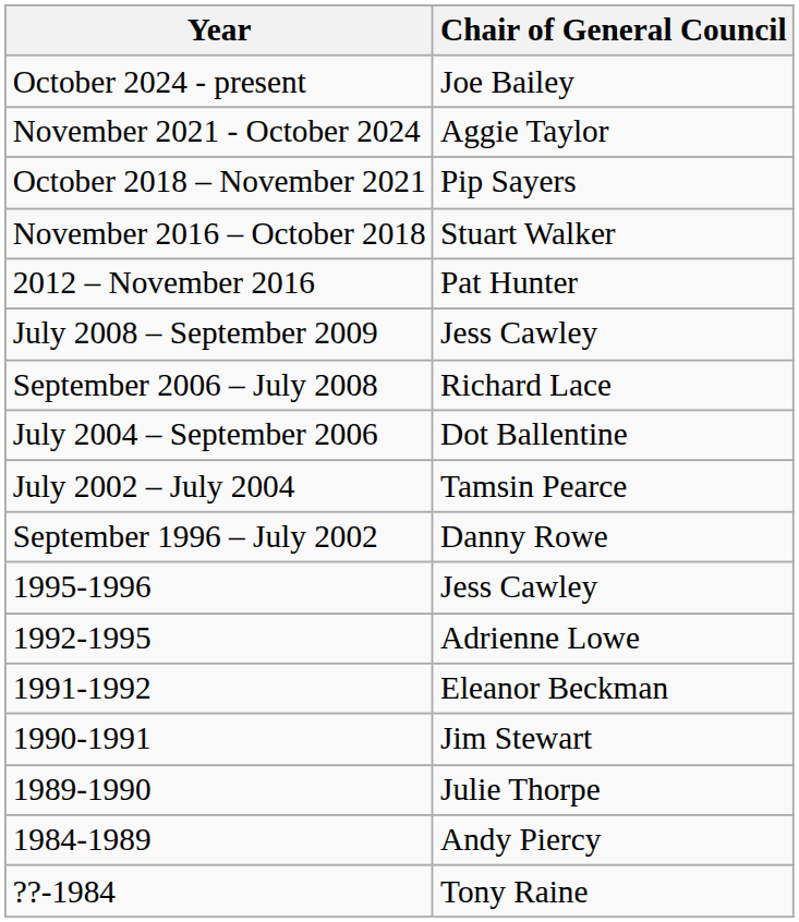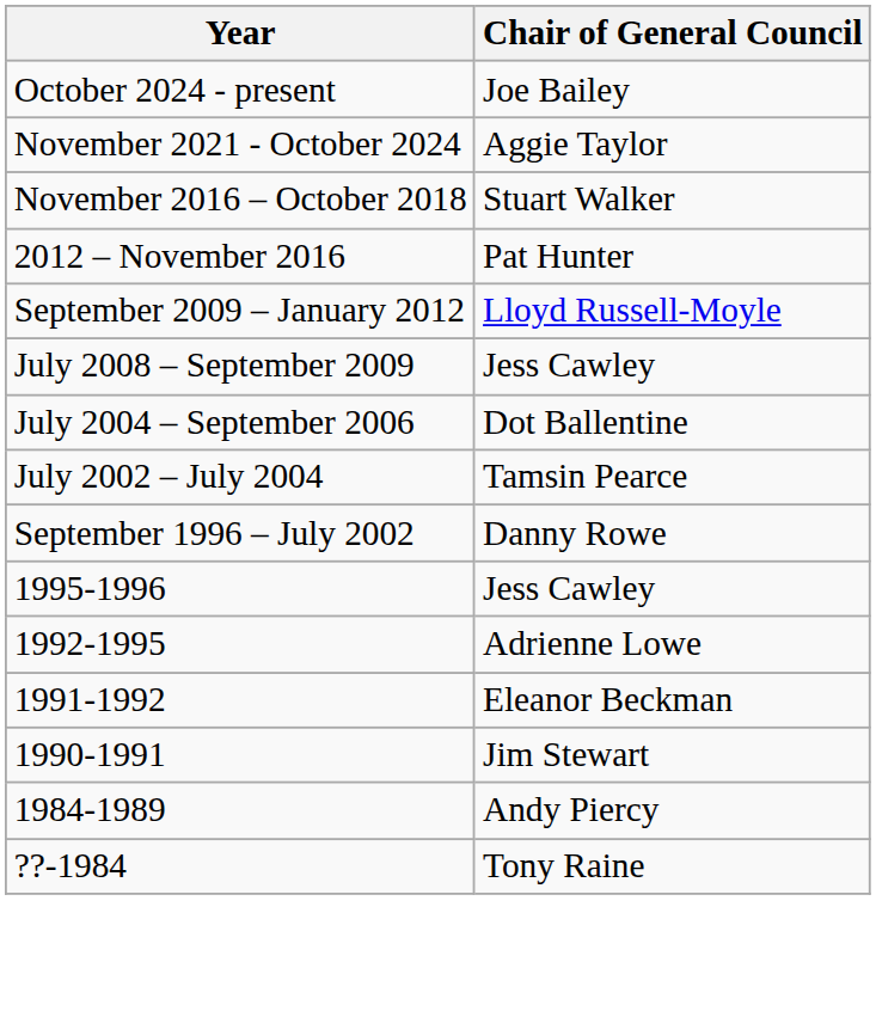 <table class="wikitable">
 <tr>
 <th>Year</th>
 <th>Chair of General Council</th>
 </tr>
 <tr>
 <td>October 2024 - present</td>
 <td>Joe Bailey</td>
 </tr>
 <tr>
 <td>November 2021 - October 2024</td>
 <td>Aggie Taylor</td>
 </tr>
 <tr>
-<td>October 2018 – November 2021</td>
-<td>Pip Sayers</td>
-</tr>
-<tr>
 <td>November 2016 – October 2018</td>
 <td>Stuart Walker</td>
 </tr>
 <tr>
 <td>2012 – November 2016</td>
 <td>Pat Hunter</td>
 </tr>
 <tr>
+<td>September 2009 – January 2012</td>
+<td><a href='#'>Lloyd Russell-Moyle</a></td>
+</tr>
+<tr>
 <td>July 2008 – September 2009</td>
 <td>Jess Cawley</td>
-</tr>
-<tr>
-<td>September 2006 – July 2008</td>
-<td>Richard Lace</td>
 </tr>
 <tr>
 <td>July 2004 – September 2006</td>
 <td>Dot Ballentine</td>
 </tr>
 <tr>
 <td>July 2002 – July 2004</td>
 <td>Tamsin Pearce</td>
 </tr>
 <tr>
 <td>September 1996 – July 2002</td>
 <td>Danny Rowe</td>
 </tr>
 <tr>
 <td>1995-1996</td>
 <td>Jess Cawley</td>
 </tr>
 <tr>
 <td>1992-1995</td>
 <td>Adrienne Lowe</td>
 </tr>
 <tr>
 <td>1991-1992</td>
 <td>Eleanor Beckman</td>
 </tr>
 <tr>
 <td>1990-1991</td>
 <td>Jim Stewart</td>
 </tr>
 <tr>
-<td>1989-1990</td>
-<td>Julie Thorpe</td>
-</tr>
-<tr>
 <td>1984-1989</td>
 <td>Andy Piercy</td>
 </tr>
 <tr>
 <td>??-1984</td>
 <td>Tony Raine</td>
 </tr>
 </table>
